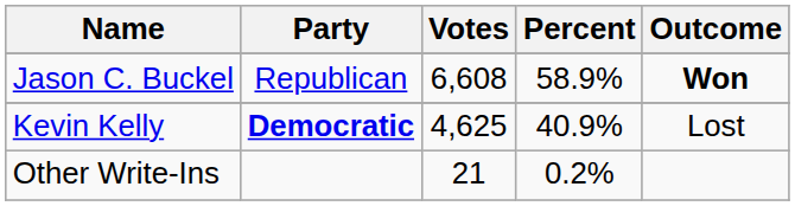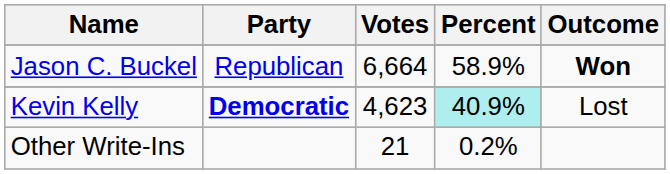 <table class=wikitable style="text-align:center">
 <tr>
 <th>Name</th>
 <th>Party</th>
 <th>Votes</th>
 <th>Percent</th>
 <th>Outcome</th>
 </tr>
 <tr>
 </tr>
 <tr>
 <td align=left><a href='#'>Jason C. Buckel</a></td>
 <td><a href='#'>Republican</a></td>
-<td>6,608</td>
+<td>6,664</td>
 <td>58.9%</td>
 <td><strong>Won</strong></td>
 </tr>
 <tr>
 </tr>
 <tr>
 <td align=left><a href='#'>Kevin Kelly</a></td>
 <td><strong><a href='#'>Democratic</a></strong></td>
-<td>4,625</td>
-<td>40.9%</td>
+<td>4,623</td>
+<td style="background: paleturquoise;">40.9%</td>
 <td>Lost</td>
 </tr>
 <tr>
 <td align=left>Other Write-Ins</td>
 <td></td>
 <td>21</td>
 <td>0.2%</td>
 <td></td>
 </tr>
 </table>
